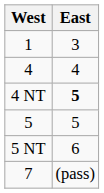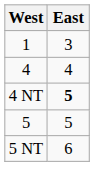 <table class="wikitable" style="float:left; margin-top:10px; margin-left:10px;">
 <tr>
 <th width="50%">West</th>
 <th width="50%">East</th>
 </tr>
 <tr align="center">
 <td>1 </td>
 <td>3 </td>
 </tr>
 <tr align="center">
 <td>4 </td>
 <td>4 </td>
 </tr>
 <tr align="center">
 <td>4 NT</td>
 <td><strong>5 </strong></td>
 </tr>
 <tr align="center">
 <td>5 </td>
 <td>5 </td>
 </tr>
 <tr align="center">
 <td>5 NT</td>
 <td>6 </td>
 </tr>
-<tr align="center">
-<td>7 </td>
-<td>(pass)</td>
-</tr>
 </table>
